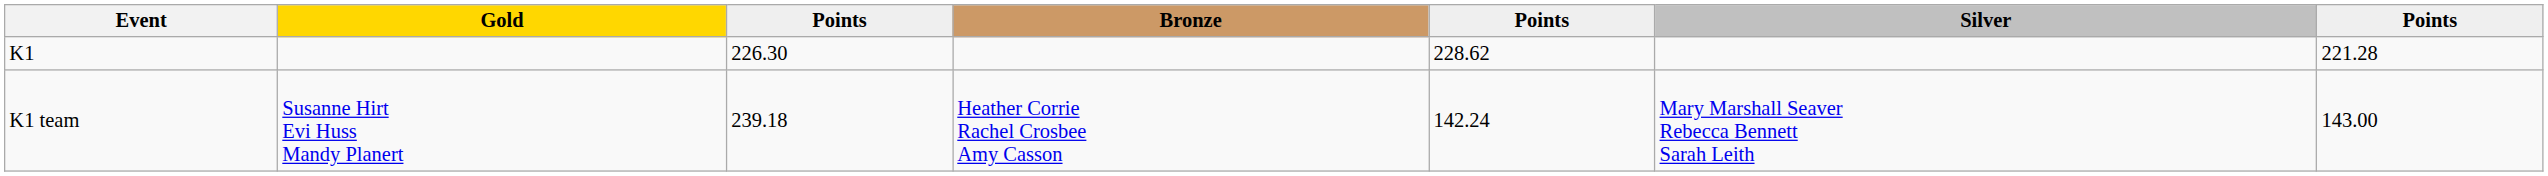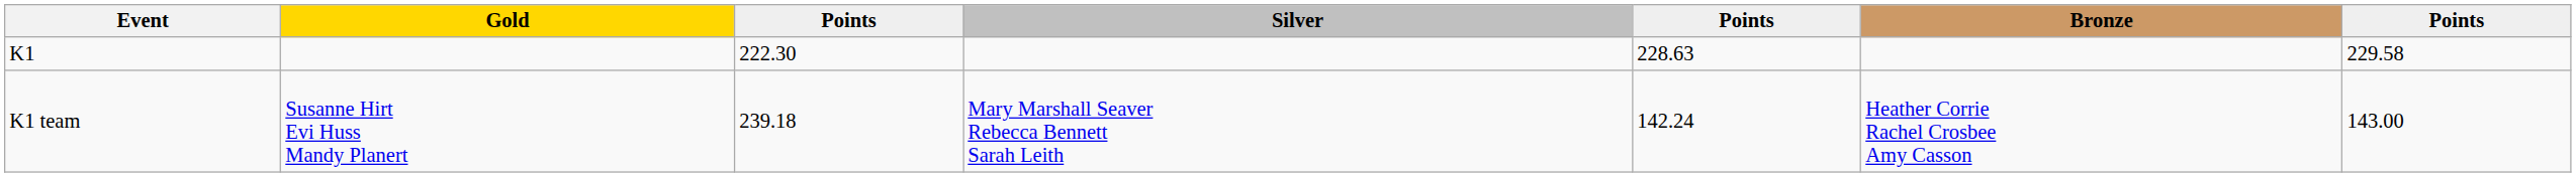 <table class="wikitable" width=100%>
 <tr>
 <th>Event</th>
 <td align=center bgcolor="gold"><strong>Gold</strong></td>
 <td align=center bgcolor="EFEFEF"><strong>Points</strong></td>
+<td align=center bgcolor="silver"><strong>Silver</strong></td>
+<td align=center bgcolor="EFEFEF"><strong>Points</strong></td>
 <td align=center bgcolor="CC9966"><strong>Bronze</strong></td>
-<td align=center bgcolor="EFEFEF"><strong>Points</strong></td>
-<td align=center bgcolor="silver"><strong>Silver</strong></td>
 <td align=center bgcolor="EFEFEF"><strong>Points</strong></td>
 </tr>
 <tr>
 <td>K1</td>
 <td></td>
-<td>226.30</td>
+<td>222.30</td>
 <td></td>
-<td>228.62</td>
+<td>228.63</td>
 <td></td>
-<td>221.28</td>
+<td>229.58</td>
 </tr>
 <tr>
 <td>K1 team</td>
 <td><br><a href='#'>Susanne Hirt</a><br><a href='#'>Evi Huss</a><br><a href='#'>Mandy Planert</a></td>
 <td>239.18</td>
+<td><br><a href='#'>Mary Marshall Seaver</a><br><a href='#'>Rebecca Bennett</a><br><a href='#'>Sarah Leith</a></td>
+<td>142.24</td>
 <td><br><a href='#'>Heather Corrie</a><br><a href='#'>Rachel Crosbee</a><br><a href='#'>Amy Casson</a></td>
-<td>142.24</td>
-<td><br><a href='#'>Mary Marshall Seaver</a><br><a href='#'>Rebecca Bennett</a><br><a href='#'>Sarah Leith</a></td>
 <td>143.00</td>
 </tr>
 </table>
